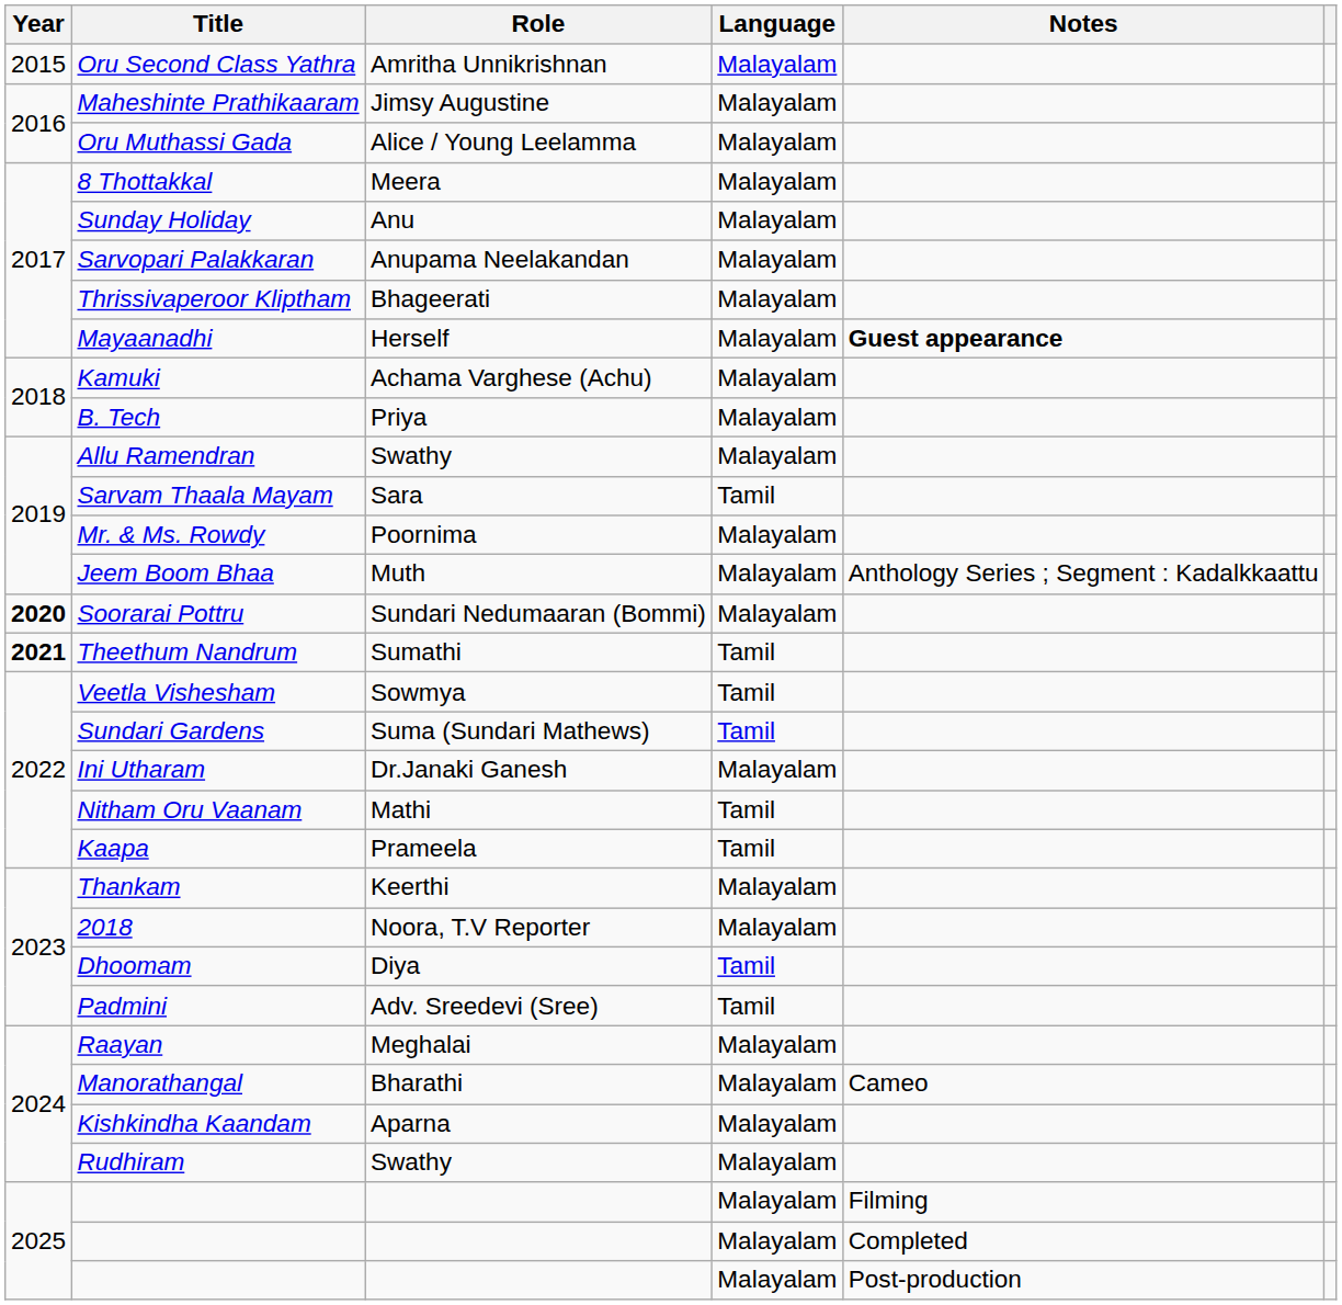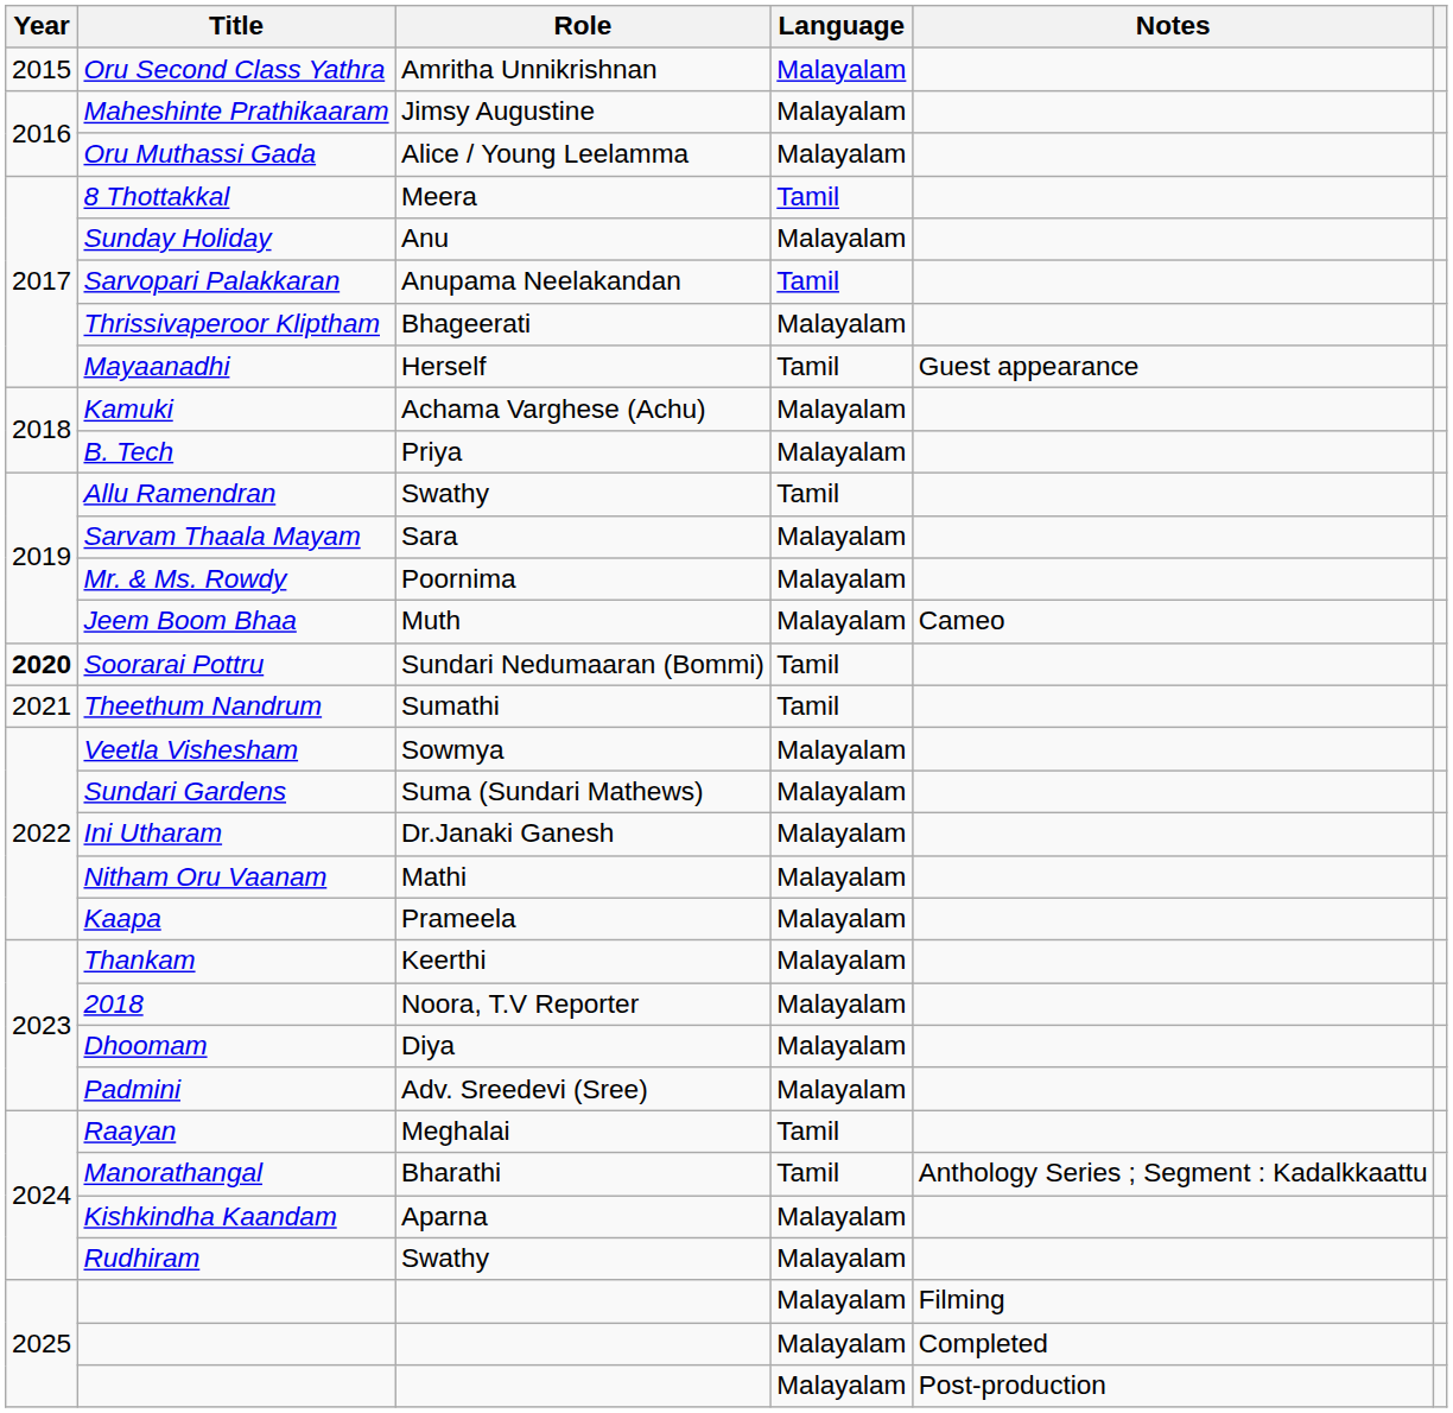 <table class="wikitable sortable">
 <tr>
 <th>Year</th>
 <th>Title</th>
 <th>Role</th>
 <th>Language</th>
 <th class="unsortable">Notes</th>
 <th></th>
 </tr>
 <tr>
 <td>2015</td>
 <td><em><a href='#'>Oru Second Class Yathra</a></em></td>
 <td>Amritha Unnikrishnan</td>
 <td><a href='#'>Malayalam</a></td>
 <td></td>
 <td></td>
 </tr>
 <tr>
 <td rowspan=2>2016</td>
 <td><em><a href='#'>Maheshinte Prathikaaram</a></em></td>
 <td>Jimsy Augustine</td>
 <td>Malayalam</td>
 <td></td>
 <td></td>
 </tr>
 <tr>
 <td><em><a href='#'>Oru Muthassi Gada</a></em></td>
 <td>Alice / Young Leelamma</td>
 <td>Malayalam</td>
 <td></td>
 <td></td>
 </tr>
 <tr>
 <td rowspan=5>2017</td>
 <td><em><a href='#'>8 Thottakkal</a></em></td>
 <td>Meera</td>
-<td>Malayalam</td>
+<td><a href='#'>Tamil</a></td>
 <td></td>
 <td></td>
 </tr>
 <tr>
 <td><em><a href='#'>Sunday Holiday</a></em></td>
 <td>Anu</td>
 <td>Malayalam</td>
 <td></td>
 <td></td>
 </tr>
 <tr>
 <td><em><a href='#'>Sarvopari Palakkaran</a></em></td>
 <td>Anupama Neelakandan</td>
-<td>Malayalam</td>
+<td><a href='#'>Tamil</a></td>
 <td></td>
 <td></td>
 </tr>
 <tr>
 <td><em><a href='#'>Thrissivaperoor Kliptham</a></em></td>
 <td>Bhageerati</td>
 <td>Malayalam</td>
 <td></td>
 <td></td>
 </tr>
 <tr>
 <td><em><a href='#'>Mayaanadhi</a></em></td>
 <td>Herself</td>
-<td>Malayalam</td>
-<td><strong>Guest appearance</strong></td>
+<td>Tamil</td>
+<td>Guest appearance</td>
 <td></td>
 </tr>
 <tr>
 <td rowspan="2">2018</td>
 <td><em><a href='#'>Kamuki</a></em></td>
 <td>Achama Varghese (Achu)</td>
 <td>Malayalam</td>
 <td></td>
 <td></td>
 </tr>
 <tr>
 <td><em><a href='#'>B. Tech</a></em></td>
 <td>Priya</td>
 <td>Malayalam</td>
 <td></td>
 <td></td>
 </tr>
 <tr>
 <td rowspan="4">2019</td>
 <td><em><a href='#'>Allu Ramendran</a></em></td>
 <td>Swathy</td>
-<td>Malayalam</td>
+<td>Tamil</td>
 <td></td>
 <td></td>
 </tr>
 <tr>
 <td><em><a href='#'>Sarvam Thaala Mayam</a></em></td>
 <td>Sara</td>
-<td>Tamil</td>
+<td>Malayalam</td>
 <td></td>
 <td></td>
 </tr>
 <tr>
 <td><em><a href='#'>Mr. & Ms. Rowdy</a></em></td>
 <td>Poornima</td>
 <td>Malayalam</td>
 <td></td>
 <td></td>
 </tr>
 <tr>
 <td><em><a href='#'>Jeem Boom Bhaa</a></em></td>
 <td>Muth</td>
 <td>Malayalam</td>
-<td>Anthology Series ; Segment : Kadalkkaattu</td>
+<td>Cameo</td>
 <td></td>
 </tr>
 <tr>
 <td><strong>2020</strong></td>
 <td><em><a href='#'>Soorarai Pottru</a></em></td>
 <td>Sundari Nedumaaran (Bommi)</td>
-<td>Malayalam</td>
+<td>Tamil</td>
 <td></td>
 <td></td>
 </tr>
 <tr>
-<td><strong>2021</strong></td>
+<td>2021</td>
 <td><em><a href='#'>Theethum Nandrum</a></em></td>
 <td>Sumathi</td>
 <td>Tamil</td>
 <td></td>
 <td></td>
 </tr>
 <tr>
 <td rowspan="5">2022</td>
 <td><em><a href='#'>Veetla Vishesham</a></em></td>
 <td>Sowmya</td>
-<td>Tamil</td>
+<td>Malayalam</td>
 <td></td>
 <td></td>
 </tr>
 <tr>
 <td><em><a href='#'>Sundari Gardens</a></em></td>
 <td>Suma (Sundari Mathews)</td>
-<td><a href='#'>Tamil</a></td>
+<td>Malayalam</td>
 <td></td>
 <td></td>
 </tr>
 <tr>
 <td><em><a href='#'>Ini Utharam</a></em></td>
 <td>Dr.Janaki Ganesh</td>
 <td>Malayalam</td>
 <td></td>
 <td></td>
 </tr>
 <tr>
 <td><em><a href='#'>Nitham Oru Vaanam</a></em></td>
 <td>Mathi</td>
-<td>Tamil</td>
+<td>Malayalam</td>
 <td></td>
 <td></td>
 </tr>
 <tr>
 <td><em><a href='#'>Kaapa</a></em></td>
 <td>Prameela</td>
-<td>Tamil</td>
+<td>Malayalam</td>
 <td></td>
 <td></td>
 </tr>
 <tr>
 <td rowspan="4">2023</td>
 <td><em><a href='#'>Thankam</a></em></td>
 <td>Keerthi</td>
 <td>Malayalam</td>
 <td></td>
 <td></td>
 </tr>
 <tr>
 <td><em><a href='#'>2018</a></em></td>
 <td>Noora, T.V Reporter</td>
 <td>Malayalam</td>
 <td></td>
 <td></td>
 </tr>
 <tr>
 <td><a href='#'><em>Dhoomam</em></a></td>
 <td>Diya</td>
-<td><a href='#'>Tamil</a></td>
+<td>Malayalam</td>
 <td></td>
 <td></td>
 </tr>
 <tr>
 <td><em><a href='#'>Padmini</a></em></td>
 <td>Adv. Sreedevi (Sree)</td>
-<td>Tamil</td>
+<td>Malayalam</td>
 <td></td>
 <td></td>
 </tr>
 <tr>
 <td rowspan="4">2024</td>
 <td><em><a href='#'>Raayan</a></em></td>
 <td>Meghalai</td>
-<td>Malayalam</td>
+<td>Tamil</td>
 <td></td>
 <td></td>
 </tr>
 <tr>
 <td><em><a href='#'>Manorathangal</a></em></td>
 <td>Bharathi</td>
-<td>Malayalam</td>
-<td>Cameo</td>
+<td>Tamil</td>
+<td>Anthology Series ; Segment : Kadalkkaattu</td>
 <td></td>
 </tr>
 <tr>
 <td><em><a href='#'>Kishkindha Kaandam</a></em></td>
 <td>Aparna</td>
 <td>Malayalam</td>
 <td></td>
 <td></td>
 </tr>
 <tr>
 <td><em><a href='#'>Rudhiram</a></em></td>
 <td>Swathy</td>
 <td>Malayalam</td>
 <td></td>
 <td></td>
 </tr>
 <tr>
 <td Rowspan=3>2025</td>
 <td></td>
 <td></td>
 <td>Malayalam</td>
 <td>Filming</td>
 <td></td>
 </tr>
 <tr>
 <td></td>
 <td></td>
 <td>Malayalam</td>
 <td>Completed</td>
 <td></td>
 </tr>
 <tr>
 <td></td>
 <td></td>
 <td>Malayalam</td>
 <td>Post-production</td>
 <td></td>
 </tr>
 </table>
